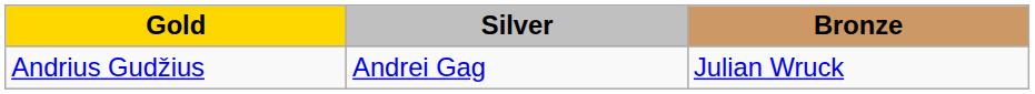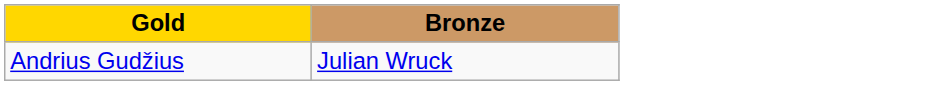 <table class="wikitable" style="text-align:left">
 <tr align="center">
 <td width=200 bgcolor=gold><strong>Gold</strong></td>
-<td width=200 bgcolor=silver><strong>Silver</strong></td>
 <td width=200 bgcolor=CC9966><strong>Bronze</strong></td>
 </tr>
 <tr>
 <td><a href='#'>Andrius Gudžius</a> <br> </td>
-<td><a href='#'>Andrei Gag</a> <br> </td>
 <td><a href='#'>Julian Wruck</a> <br>  </td>
 </tr>
 </table>
